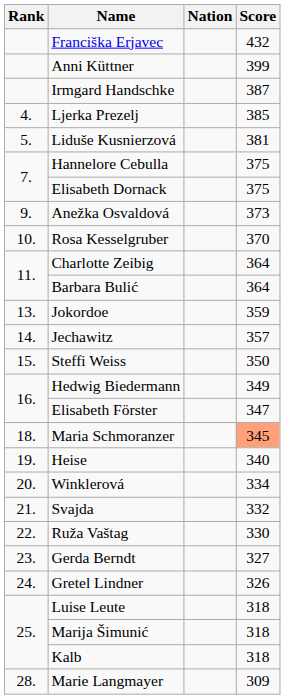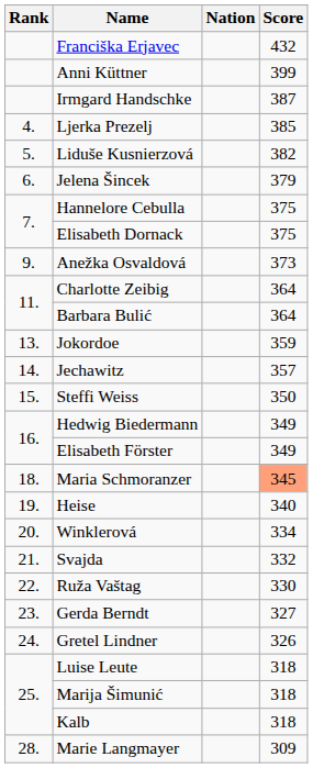 <table class="wikitable sortable" style="text-align:center">
 <tr>
 <th>Rank</th>
 <th>Name</th>
 <th>Nation</th>
 <th>Score</th>
 </tr>
 <tr>
 <td></td>
 <td align="left"><a href='#'>Franciška Erjavec</a></td>
 <td align="left"></td>
 <td>432</td>
 </tr>
 <tr>
 <td></td>
 <td align="left">Anni Küttner</td>
 <td align="left"></td>
 <td>399</td>
 </tr>
 <tr>
 <td></td>
 <td align="left">Irmgard Handschke</td>
 <td align="left"></td>
 <td>387</td>
 </tr>
 <tr>
 <td>4.</td>
 <td align="left">Ljerka Prezelj</td>
 <td align="left"></td>
 <td>385</td>
 </tr>
 <tr>
 <td>5.</td>
 <td align="left">Liduše Kusnierzová</td>
 <td align="left"></td>
-<td>381</td>
+<td>382</td>
+</tr>
+<tr>
+<td>6.</td>
+<td align="left">Jelena Šincek</td>
+<td align="left"></td>
+<td>379</td>
 </tr>
 <tr>
 <td rowspan=2>7.</td>
 <td align="left">Hannelore Cebulla</td>
 <td align="left"></td>
 <td>375</td>
 </tr>
 <tr>
 <td align="left">Elisabeth Dornack</td>
 <td align="left"></td>
 <td>375</td>
 </tr>
 <tr>
 <td>9.</td>
 <td align="left">Anežka Osvaldová</td>
 <td align="left"></td>
 <td>373</td>
-</tr>
-<tr>
-<td>10.</td>
-<td align="left">Rosa Kesselgruber</td>
-<td align="left"></td>
-<td>370</td>
 </tr>
 <tr>
 <td rowspan=2>11.</td>
 <td align="left">Charlotte Zeibig</td>
 <td align="left"></td>
 <td>364</td>
 </tr>
 <tr>
 <td align="left">Barbara Bulić</td>
 <td align="left"></td>
 <td>364</td>
 </tr>
 <tr>
 <td>13.</td>
 <td align="left">Jokordoe</td>
 <td align="left"></td>
 <td>359</td>
 </tr>
 <tr>
 <td>14.</td>
 <td align="left">Jechawitz</td>
 <td align="left"></td>
 <td>357</td>
 </tr>
 <tr>
 <td>15.</td>
 <td align="left">Steffi Weiss</td>
 <td align="left"></td>
 <td>350</td>
 </tr>
 <tr>
 <td rowspan=2>16.</td>
 <td align="left">Hedwig Biedermann</td>
 <td align="left"></td>
 <td>349</td>
 </tr>
 <tr>
 <td align="left">Elisabeth Förster</td>
 <td align="left"></td>
-<td>347</td>
+<td>349</td>
 </tr>
 <tr>
 <td>18.</td>
 <td align="left">Maria Schmoranzer</td>
 <td align="left"></td>
 <td style="background: lightsalmon;">345</td>
 </tr>
 <tr>
 <td>19.</td>
 <td align="left">Heise</td>
 <td align="left"></td>
 <td>340</td>
 </tr>
 <tr>
 <td>20.</td>
 <td align="left">Winklerová</td>
 <td align="left"></td>
 <td>334</td>
 </tr>
 <tr>
 <td>21.</td>
 <td align="left">Svajda</td>
 <td align="left"></td>
 <td>332</td>
 </tr>
 <tr>
 <td>22.</td>
 <td align="left">Ruža Vaštag</td>
 <td align="left"></td>
 <td>330</td>
 </tr>
 <tr>
 <td>23.</td>
 <td align="left">Gerda Berndt</td>
 <td align="left"></td>
 <td>327</td>
 </tr>
 <tr>
 <td>24.</td>
 <td align="left">Gretel Lindner</td>
 <td align="left"></td>
 <td>326</td>
 </tr>
 <tr>
 <td rowspan=3>25.</td>
 <td align="left">Luise Leute</td>
 <td align="left"></td>
 <td>318</td>
 </tr>
 <tr>
 <td align="left">Marija Šimunić</td>
 <td align="left"></td>
 <td>318</td>
 </tr>
 <tr>
 <td align="left">Kalb</td>
 <td align="left"></td>
 <td>318</td>
 </tr>
 <tr>
 <td>28.</td>
 <td align="left">Marie Langmayer</td>
 <td align="left"></td>
 <td>309</td>
 </tr>
 </table>
